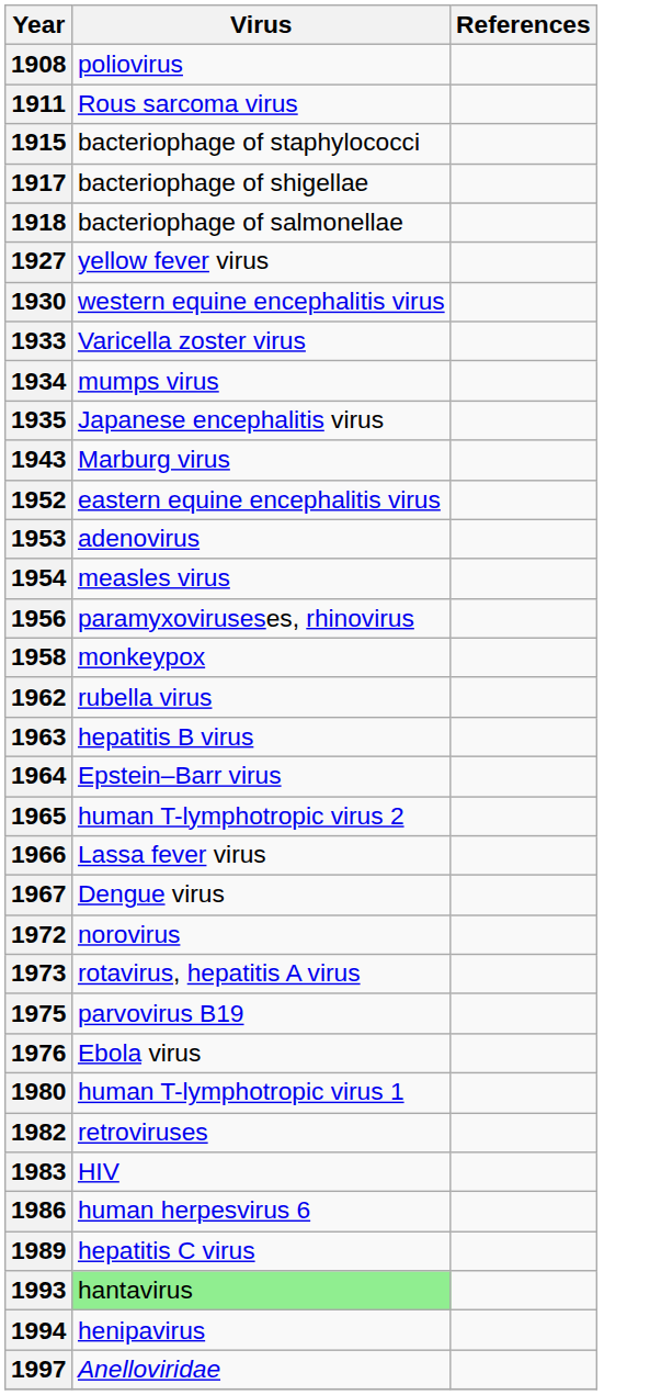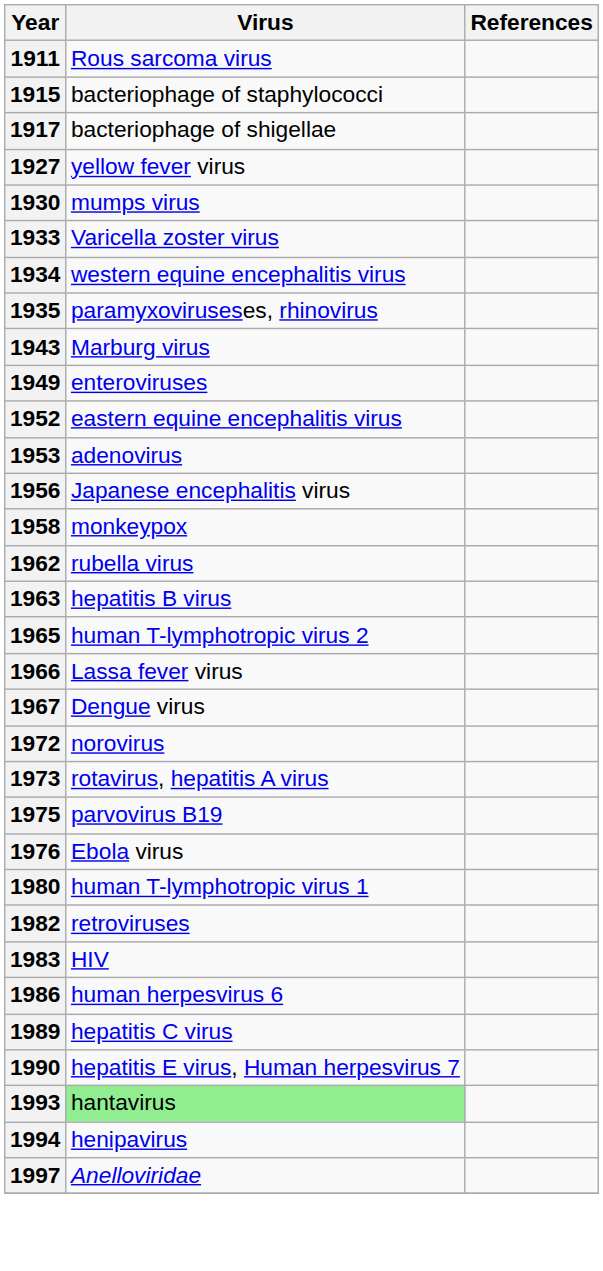 <table class ="wikitable collapsible collapsed">
 <tr>
 <th scope="col">Year</th>
 <th scope="col">Virus</th>
 <th scope="col">References</th>
-</tr>
-<tr>
-<th scope="row">1908</th>
-<td><a href='#'>poliovirus</a></td>
-<td></td>
 </tr>
 <tr>
 <th scope="row">1911</th>
 <td><a href='#'>Rous sarcoma virus</a></td>
 <td></td>
 </tr>
 <tr>
 <th scope="row">1915</th>
 <td>bacteriophage of staphylococci</td>
 <td></td>
 </tr>
 <tr>
 <th scope="row">1917</th>
 <td>bacteriophage of shigellae</td>
 <td></td>
 </tr>
 <tr>
-<th scope="row">1918</th>
-<td>bacteriophage of salmonellae</td>
-<td></td>
-</tr>
-<tr>
 <th scope="row">1927</th>
 <td><a href='#'>yellow fever</a> virus</td>
 <td></td>
 </tr>
 <tr>
 <th scope="row">1930</th>
-<td><a href='#'>western equine encephalitis virus</a></td>
+<td><a href='#'>mumps virus</a></td>
 <td></td>
 </tr>
 <tr>
 <th scope="row">1933</th>
 <td><a href='#'>Varicella zoster virus</a></td>
 <td></td>
 </tr>
 <tr>
 <th scope="row">1934</th>
-<td><a href='#'>mumps virus</a></td>
+<td><a href='#'>western equine encephalitis virus</a></td>
 <td></td>
 </tr>
 <tr>
 <th scope="row">1935</th>
-<td><a href='#'>Japanese encephalitis</a> virus</td>
+<td><a href='#'>paramyxoviruses</a>es, <a href='#'>rhinovirus</a></td>
 <td></td>
 </tr>
 <tr>
 <th scope="row">1943</th>
 <td><a href='#'>Marburg virus</a></td>
+<td></td>
+</tr>
+<tr>
+<th scope="row">1949</th>
+<td><a href='#'>enteroviruses</a></td>
 <td></td>
 </tr>
 <tr>
 <th scope="row">1952</th>
 <td><a href='#'>eastern equine encephalitis virus</a></td>
 <td></td>
 </tr>
 <tr>
 <th scope="row">1953</th>
 <td><a href='#'>adenovirus</a></td>
 <td></td>
 </tr>
 <tr>
-<th scope="row">1954</th>
-<td><a href='#'>measles virus</a></td>
-<td></td>
-</tr>
-<tr>
 <th scope="row">1956</th>
-<td><a href='#'>paramyxoviruses</a>es, <a href='#'>rhinovirus</a></td>
+<td><a href='#'>Japanese encephalitis</a> virus</td>
 <td></td>
 </tr>
 <tr>
 <th scope="row">1958</th>
 <td><a href='#'>monkeypox</a></td>
 <td></td>
 </tr>
 <tr>
 <th scope="row">1962</th>
 <td><a href='#'>rubella virus</a></td>
 <td></td>
 </tr>
 <tr>
 <th scope="row">1963</th>
 <td><a href='#'>hepatitis B virus</a></td>
-<td></td>
-</tr>
-<tr>
-<th scope="row">1964</th>
-<td><a href='#'>Epstein–Barr virus</a></td>
 <td></td>
 </tr>
 <tr>
 <th scope="row">1965</th>
 <td><a href='#'>human T-lymphotropic virus 2</a></td>
 <td></td>
 </tr>
 <tr>
 <th scope="row">1966</th>
 <td><a href='#'>Lassa fever</a> virus</td>
 <td></td>
 </tr>
 <tr>
 <th scope="row">1967</th>
 <td><a href='#'>Dengue</a> virus</td>
 <td></td>
 </tr>
 <tr>
 <th scope="row">1972</th>
 <td><a href='#'>norovirus</a></td>
 <td></td>
 </tr>
 <tr>
 <th scope="row">1973</th>
 <td><a href='#'>rotavirus</a>, <a href='#'>hepatitis A virus</a></td>
 <td></td>
 </tr>
 <tr>
 <th scope="row">1975</th>
 <td><a href='#'>parvovirus B19</a></td>
 <td></td>
 </tr>
 <tr>
 <th scope="row">1976</th>
 <td><a href='#'>Ebola</a> virus</td>
 <td></td>
 </tr>
 <tr>
 <th scope="row">1980</th>
 <td><a href='#'>human T-lymphotropic virus 1</a></td>
 <td></td>
 </tr>
 <tr>
 <th scope="row">1982</th>
 <td><a href='#'>retroviruses</a></td>
 <td></td>
 </tr>
 <tr>
 <th scope="row">1983</th>
 <td><a href='#'>HIV</a></td>
 <td></td>
 </tr>
 <tr>
 <th scope="row">1986</th>
 <td><a href='#'>human herpesvirus 6</a></td>
 <td></td>
 </tr>
 <tr>
 <th scope="row">1989</th>
 <td><a href='#'>hepatitis C virus</a></td>
 <td></td>
 </tr>
 <tr>
+<th scope="row">1990</th>
+<td><a href='#'>hepatitis E virus</a>, <a href='#'>Human herpesvirus 7</a></td>
+<td></td>
+</tr>
+<tr>
 <th>1993</th>
 <td style="background: lightgreen;">hantavirus</td>
 <td></td>
 </tr>
 <tr>
 <th scope="row">1994</th>
 <td><a href='#'>henipavirus</a></td>
 <td></td>
 </tr>
 <tr>
 <th scope="row">1997</th>
 <td><em><a href='#'>Anelloviridae</a></em></td>
 <td></td>
 </tr>
 <tr>
 </tr>
 </table>
